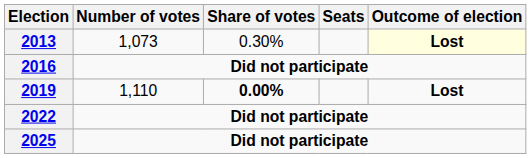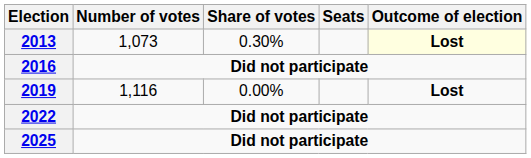 <table class="sortable wikitable" style="text-align:center">
 <tr>
 <th>Election</th>
 <th>Number of votes</th>
 <th>Share of votes</th>
 <th>Seats</th>
 <th>Outcome of election</th>
 </tr>
 <tr>
 <th><a href='#'>2013</a></th>
 <td>1,073</td>
 <td>0.30%</td>
 <td></td>
 <td style="background: lightyellow;"><strong>Lost</strong></td>
 </tr>
 <tr>
 <th><a href='#'>2016</a></th>
 <td colspan="4"><strong>Did not participate</strong></td>
 </tr>
 <tr>
 <th><a href='#'>2019</a></th>
-<td>1,110</td>
-<td><strong>0.00%</strong></td>
+<td>1,116</td>
+<td>0.00%</td>
 <td></td>
 <td><strong>Lost</strong></td>
 </tr>
 <tr>
 <th><a href='#'>2022</a></th>
 <td colspan="4"><strong>Did not participate</strong></td>
 </tr>
 <tr>
 <th><a href='#'>2025</a></th>
 <td colspan="4"><strong>Did not participate</strong></td>
 </tr>
 </table>
